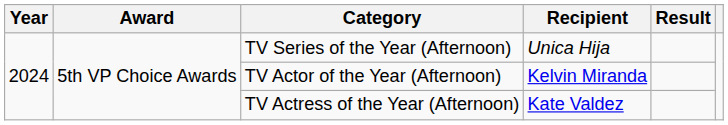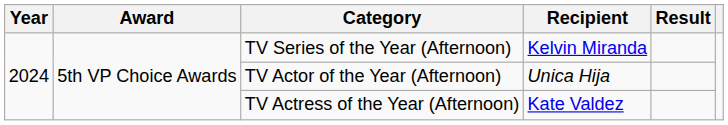 <table class="wikitable">
 <tr>
 <th>Year</th>
 <th>Award</th>
 <th>Category</th>
 <th>Recipient</th>
 <th>Result</th>
 <th></th>
 </tr>
 <tr>
 <td rowspan=3>2024</td>
 <td rowspan=3>5th VP Choice Awards</td>
 <td>TV Series of the Year (Afternoon)</td>
-<td><em>Unica Hija</em></td>
+<td><a href='#'>Kelvin Miranda</a></td>
 <td></td>
 <td rowspan=3></td>
 </tr>
 <tr>
 <td>TV Actor of the Year (Afternoon)</td>
-<td><a href='#'>Kelvin Miranda</a></td>
+<td><em>Unica Hija</em></td>
 <td></td>
 </tr>
 <tr>
 <td>TV Actress of the Year (Afternoon)</td>
 <td><a href='#'>Kate Valdez</a></td>
 <td></td>
 </tr>
 </table>
